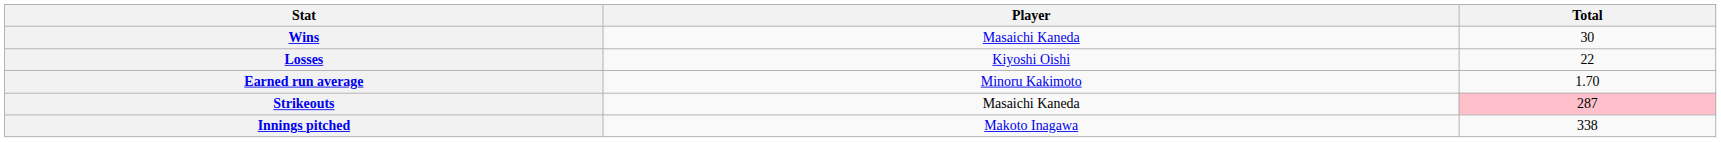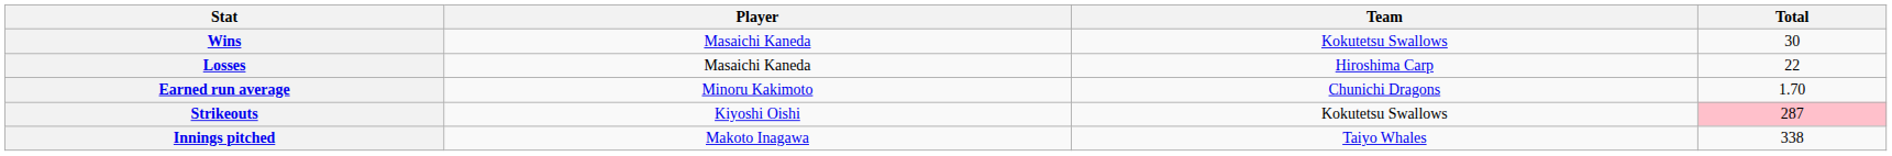 <table class="wikitable" style="text-align:center;">
 <tr>
 <th scope="col" width="7%">Stat</th>
 <th scope="col" width="10%">Player</th>
+<th scope="col" width="10%">Team</th>
 <th scope="col" width="3%">Total</th>
 </tr>
 <tr>
 <th scope="row" style="text-align:center;"><a href='#'>Wins</a></th>
 <td><a href='#'>Masaichi Kaneda</a></td>
+<td><a href='#'>Kokutetsu Swallows</a></td>
 <td>30</td>
 </tr>
 <tr>
 <th scope="row" style="text-align:center;"><a href='#'>Losses</a></th>
-<td><a href='#'>Kiyoshi Oishi</a></td>
+<td>Masaichi Kaneda</td>
+<td><a href='#'>Hiroshima Carp</a></td>
 <td>22</td>
 </tr>
 <tr>
 <th scope="row" style="text-align:center;"><a href='#'>Earned run average</a></th>
 <td><a href='#'>Minoru Kakimoto</a></td>
+<td><a href='#'>Chunichi Dragons</a></td>
 <td>1.70</td>
 </tr>
 <tr>
 <th scope="row" style="text-align:center;"><a href='#'>Strikeouts</a></th>
-<td>Masaichi Kaneda</td>
+<td><a href='#'>Kiyoshi Oishi</a></td>
+<td>Kokutetsu Swallows</td>
 <td style="background: pink;">287</td>
 </tr>
 <tr>
 <th scope="row" style="text-align:center;"><a href='#'>Innings pitched</a></th>
 <td><a href='#'>Makoto Inagawa</a></td>
+<td><a href='#'>Taiyo Whales</a></td>
 <td>338</td>
 </tr>
 </table>
